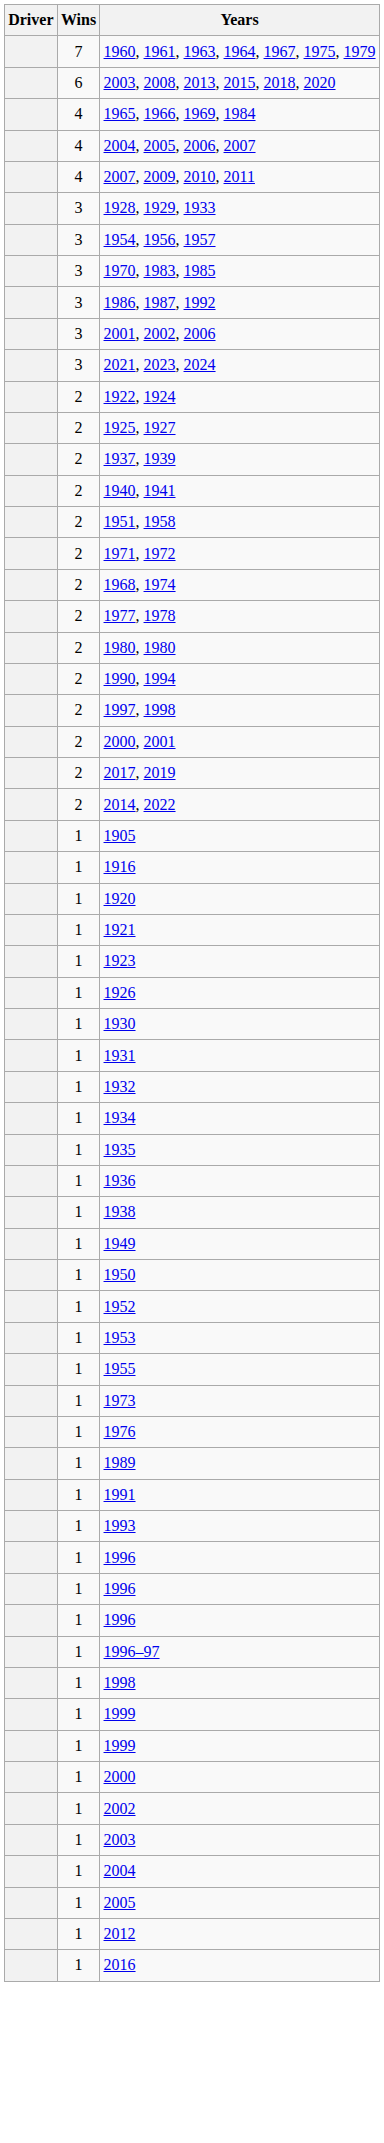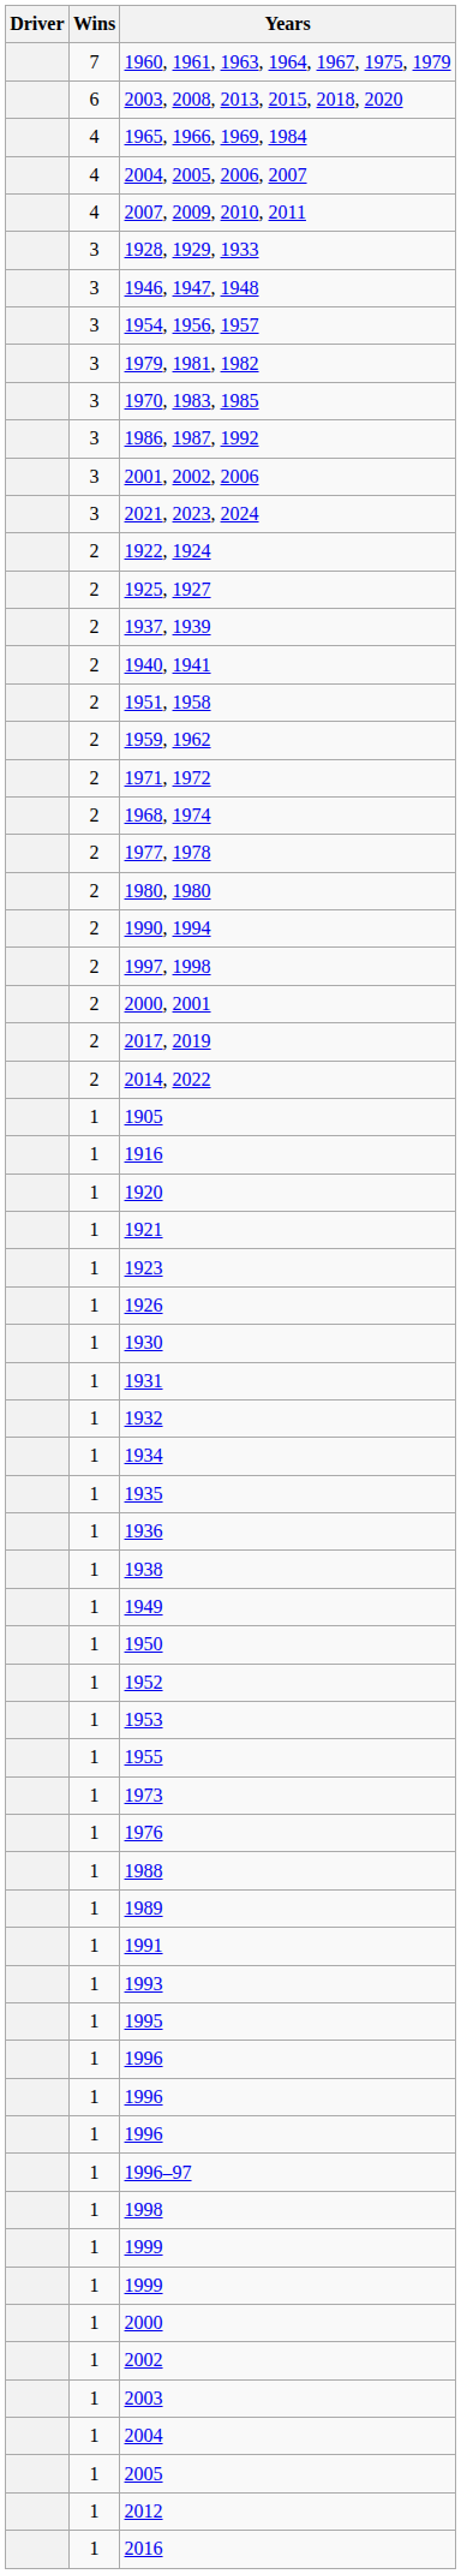 <table class="wikitable sortable plainrowheaders" style="font-size:1.00em; line-height:1.5em;">
 <tr>
 <th scope="col">Driver</th>
 <th scope="col">Wins</th>
 <th scope="col">Years</th>
 </tr>
 <tr>
 <th scope="row"></th>
 <td align="center">7</td>
 <td><a href='#'>1960</a>, <a href='#'>1961</a>, <a href='#'>1963</a>, <a href='#'>1964</a>, <a href='#'>1967</a>, <a href='#'>1975</a>, <a href='#'>1979</a></td>
 </tr>
 <tr>
 <th scope="row"><strong></strong></th>
 <td align="center">6</td>
 <td><a href='#'>2003</a>, <a href='#'>2008</a>, <a href='#'>2013</a>, <a href='#'>2015</a>, <a href='#'>2018</a>, <a href='#'>2020</a></td>
 </tr>
 <tr>
 <th scope="row"></th>
 <td align="center">4</td>
 <td><a href='#'>1965</a>, <a href='#'>1966</a>, <a href='#'>1969</a>, <a href='#'>1984</a></td>
 </tr>
 <tr>
 <th scope="row"></th>
 <td align="center">4</td>
 <td><a href='#'>2004</a>, <a href='#'>2005</a>, <a href='#'>2006</a>, <a href='#'>2007</a></td>
 </tr>
 <tr>
 <th scope="row"></th>
 <td align="center">4</td>
 <td><a href='#'>2007</a>, <a href='#'>2009</a>, <a href='#'>2010</a>, <a href='#'>2011</a></td>
 </tr>
 <tr>
 <th scope="row"></th>
 <td align=center>3</td>
 <td><a href='#'>1928</a>, <a href='#'>1929</a>, <a href='#'>1933</a></td>
 </tr>
 <tr>
 <th scope="row"></th>
 <td align=center>3</td>
+<td><a href='#'>1946</a>, <a href='#'>1947</a>, <a href='#'>1948</a></td>
+</tr>
+<tr>
+<th scope="row"></th>
+<td align=center>3</td>
 <td><a href='#'>1954</a>, <a href='#'>1956</a>, <a href='#'>1957</a></td>
+</tr>
+<tr>
+<th scope="row"></th>
+<td align=center>3</td>
+<td><a href='#'>1979</a>, <a href='#'>1981</a>, <a href='#'>1982</a></td>
 </tr>
 <tr>
 <th scope="row"></th>
 <td align=center>3</td>
 <td><a href='#'>1970</a>, <a href='#'>1983</a>, <a href='#'>1985</a></td>
 </tr>
 <tr>
 <th scope="row"></th>
 <td align=center>3</td>
 <td><a href='#'>1986</a>, <a href='#'>1987</a>, <a href='#'>1992</a></td>
 </tr>
 <tr>
 <th scope="row"></th>
 <td align=center>3</td>
 <td><a href='#'>2001</a>, <a href='#'>2002</a>, <a href='#'>2006</a></td>
 </tr>
 <tr>
 <th scope="row"><strong></strong></th>
 <td align=center>3</td>
 <td><a href='#'>2021</a>, <a href='#'>2023</a>, <a href='#'>2024</a></td>
 </tr>
 <tr>
 <th scope="row"></th>
 <td align=center>2</td>
 <td><a href='#'>1922</a>, <a href='#'>1924</a></td>
 </tr>
 <tr>
 <th scope="row"></th>
 <td align=center>2</td>
 <td><a href='#'>1925</a>, <a href='#'>1927</a></td>
 </tr>
 <tr>
 <th scope="row"></th>
 <td align=center>2</td>
 <td><a href='#'>1937</a>, <a href='#'>1939</a></td>
 </tr>
 <tr>
 <th scope="row"></th>
 <td align=center>2</td>
 <td><a href='#'>1940</a>, <a href='#'>1941</a></td>
 </tr>
 <tr>
 <th scope="row"></th>
 <td align=center>2</td>
 <td><a href='#'>1951</a>, <a href='#'>1958</a></td>
+</tr>
+<tr>
+<th scope="row"></th>
+<td align=center>2</td>
+<td><a href='#'>1959</a>, <a href='#'>1962</a></td>
 </tr>
 <tr>
 <th scope="row"></th>
 <td align=center>2</td>
 <td><a href='#'>1971</a>, <a href='#'>1972</a></td>
 </tr>
 <tr>
 <th scope="row"></th>
 <td align=center>2</td>
 <td><a href='#'>1968</a>, <a href='#'>1974</a></td>
 </tr>
 <tr>
 <th scope="row"></th>
 <td align=center>2</td>
 <td><a href='#'>1977</a>, <a href='#'>1978</a></td>
 </tr>
 <tr>
 <th scope="row"></th>
 <td align=center>2</td>
 <td><a href='#'>1980</a>, <a href='#'>1980</a></td>
 </tr>
 <tr>
 <th scope="row"></th>
 <td align=center>2</td>
 <td><a href='#'>1990</a>, <a href='#'>1994</a></td>
 </tr>
 <tr>
 <th scope="row"></th>
 <td align=center>2</td>
 <td><a href='#'>1997</a>, <a href='#'>1998</a></td>
 </tr>
 <tr>
 <th scope="row"></th>
 <td align=center>2</td>
 <td><a href='#'>2000</a>, <a href='#'>2001</a></td>
 </tr>
 <tr>
 <th scope="row"><strong></strong></th>
 <td align=center>2</td>
 <td><a href='#'>2017</a>, <a href='#'>2019</a></td>
 </tr>
 <tr>
 <th scope="row"><strong></strong></th>
 <td align=center>2</td>
 <td><a href='#'>2014</a>, <a href='#'>2022</a></td>
 </tr>
 <tr>
 <th scope="row"></th>
 <td align=center>1</td>
 <td><a href='#'>1905</a></td>
 </tr>
 <tr>
 <th scope="row"></th>
 <td align=center>1</td>
 <td><a href='#'>1916</a></td>
 </tr>
 <tr>
 <th scope="row"></th>
 <td align=center>1</td>
 <td><a href='#'>1920</a></td>
 </tr>
 <tr>
 <th scope="row"></th>
 <td align=center>1</td>
 <td><a href='#'>1921</a></td>
 </tr>
 <tr>
 <th scope="row"></th>
 <td align=center>1</td>
 <td><a href='#'>1923</a></td>
 </tr>
 <tr>
 <th scope="row"></th>
 <td align=center>1</td>
 <td><a href='#'>1926</a></td>
 </tr>
 <tr>
 <th scope="row"></th>
 <td align=center>1</td>
 <td><a href='#'>1930</a></td>
 </tr>
 <tr>
 <th scope="row"></th>
 <td align=center>1</td>
 <td><a href='#'>1931</a></td>
 </tr>
 <tr>
 <th scope="row"></th>
 <td align=center>1</td>
 <td><a href='#'>1932</a></td>
 </tr>
 <tr>
 <th scope="row"></th>
 <td align=center>1</td>
 <td><a href='#'>1934</a></td>
 </tr>
 <tr>
 <th scope="row"></th>
 <td align=center>1</td>
 <td><a href='#'>1935</a></td>
 </tr>
 <tr>
 <th scope="row"></th>
 <td align=center>1</td>
 <td><a href='#'>1936</a></td>
 </tr>
 <tr>
 <th scope="row"></th>
 <td align=center>1</td>
 <td><a href='#'>1938</a></td>
 </tr>
 <tr>
 <th scope="row"></th>
 <td align=center>1</td>
 <td><a href='#'>1949</a></td>
 </tr>
 <tr>
 <th scope="row"></th>
 <td align=center>1</td>
 <td><a href='#'>1950</a></td>
 </tr>
 <tr>
 <th scope="row"></th>
 <td align=center>1</td>
 <td><a href='#'>1952</a></td>
 </tr>
 <tr>
 <th scope="row"></th>
 <td align=center>1</td>
 <td><a href='#'>1953</a></td>
 </tr>
 <tr>
 <th scope="row"></th>
 <td align=center>1</td>
 <td><a href='#'>1955</a></td>
 </tr>
 <tr>
 <th scope="row"></th>
 <td align=center>1</td>
 <td><a href='#'>1973</a></td>
 </tr>
 <tr>
 <th scope="row"></th>
 <td align=center>1</td>
 <td><a href='#'>1976</a></td>
 </tr>
 <tr>
 <th scope="row"></th>
 <td align=center>1</td>
+<td><a href='#'>1988</a></td>
+</tr>
+<tr>
+<th scope="row"></th>
+<td align=center>1</td>
 <td><a href='#'>1989</a></td>
 </tr>
 <tr>
 <th scope="row"></th>
 <td align=center>1</td>
 <td><a href='#'>1991</a></td>
 </tr>
 <tr>
 <th scope="row"></th>
 <td align=center>1</td>
 <td><a href='#'>1993</a></td>
+</tr>
+<tr>
+<th scope="row"></th>
+<td align=center>1</td>
+<td><a href='#'>1995</a></td>
 </tr>
 <tr>
 <th scope="row"></th>
 <td align=center>1</td>
 <td><a href='#'>1996</a></td>
 </tr>
 <tr>
 <th scope="row"></th>
 <td align=center>1</td>
 <td><a href='#'>1996</a></td>
 </tr>
 <tr>
 <th scope="row"></th>
 <td align=center>1</td>
 <td><a href='#'>1996</a></td>
 </tr>
 <tr>
 <th scope="row"></th>
 <td align=center>1</td>
 <td><a href='#'>1996–97</a></td>
 </tr>
 <tr>
 <th scope="row"></th>
 <td align=center>1</td>
 <td><a href='#'>1998</a></td>
 </tr>
 <tr>
 <th scope="row"></th>
 <td align=center>1</td>
 <td><a href='#'>1999</a></td>
 </tr>
 <tr>
 <th scope="row"></th>
 <td align=center>1</td>
 <td><a href='#'>1999</a></td>
 </tr>
 <tr>
 <th scope="row"></th>
 <td align=center>1</td>
 <td><a href='#'>2000</a></td>
 </tr>
 <tr>
 <th scope="row"></th>
 <td align=center>1</td>
 <td><a href='#'>2002</a></td>
 </tr>
 <tr>
 <th scope="row"></th>
 <td align=center>1</td>
 <td><a href='#'>2003</a></td>
 </tr>
 <tr>
 <th scope="row"></th>
 <td align=center>1</td>
 <td><a href='#'>2004</a></td>
 </tr>
 <tr>
 <th scope="row"></th>
 <td align=center>1</td>
 <td><a href='#'>2005</a></td>
 </tr>
 <tr>
 <th scope="row"><strong></strong></th>
 <td align=center>1</td>
 <td><a href='#'>2012</a></td>
 </tr>
 <tr>
 <th scope="row"></th>
 <td align=center>1</td>
 <td><a href='#'>2016</a></td>
 </tr>
 <tr>
 </tr>
 </table>
